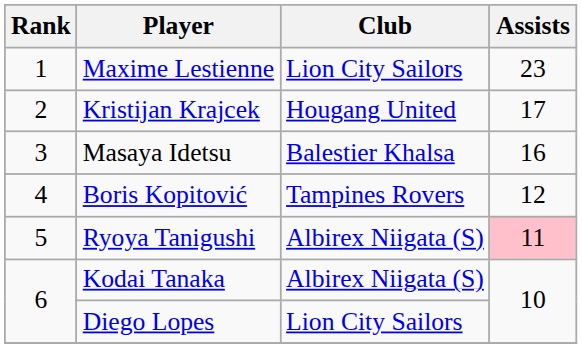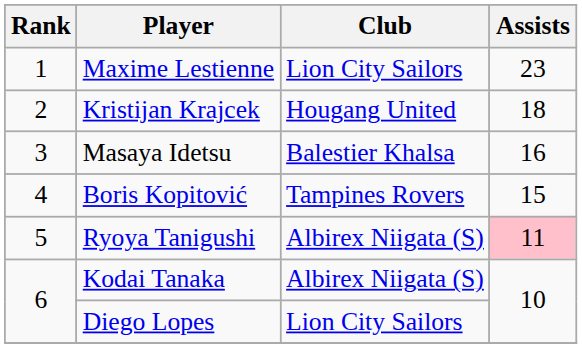 <table class="wikitable plainrowheaders sortable" style="font-size:90%">
 <tr>
 <th>Rank</th>
 <th>Player</th>
 <th>Club</th>
 <th>Assists</th>
 </tr>
 <tr>
 <td align="center" rowspan="1">1</td>
 <td> <a href='#'>Maxime Lestienne</a></td>
 <td><a href='#'>Lion City Sailors</a></td>
 <td align="center" rowspan="1">23</td>
 </tr>
 <tr>
 <td align="center" rowspan="1">2</td>
 <td> <a href='#'>Kristijan Krajcek</a></td>
 <td><a href='#'>Hougang United</a></td>
-<td align="center" rowspan="1">17</td>
+<td align="center" rowspan="1">18</td>
 </tr>
 <tr>
 <td align="center" rowspan="1">3</td>
 <td> Masaya Idetsu</td>
 <td><a href='#'>Balestier Khalsa</a></td>
 <td align="center" rowspan="1">16</td>
 </tr>
 <tr>
 <td align="center" rowspan="1">4</td>
 <td> <a href='#'>Boris Kopitović</a></td>
 <td><a href='#'>Tampines Rovers</a></td>
-<td align="center" rowspan="1">12</td>
+<td align="center" rowspan="1">15</td>
 </tr>
 <tr>
 <td align="center" rowspan="1">5</td>
 <td> <a href='#'>Ryoya Tanigushi</a></td>
 <td><a href='#'>Albirex Niigata (S)</a></td>
 <td align="center" rowspan="1" style="background: pink;">11</td>
 </tr>
 <tr>
 <td align="center" rowspan="2">6</td>
 <td> <a href='#'>Kodai Tanaka</a></td>
 <td><a href='#'>Albirex Niigata (S)</a></td>
 <td align="center" rowspan="2">10</td>
 </tr>
 <tr>
 <td> <a href='#'>Diego Lopes</a></td>
 <td><a href='#'>Lion City Sailors</a></td>
 </tr>
 <tr>
 </tr>
 </table>
